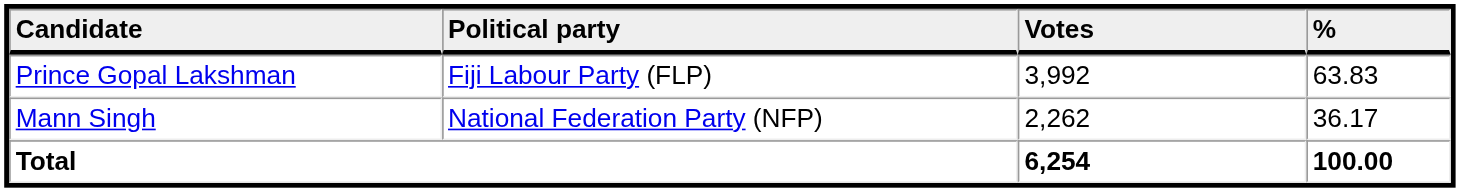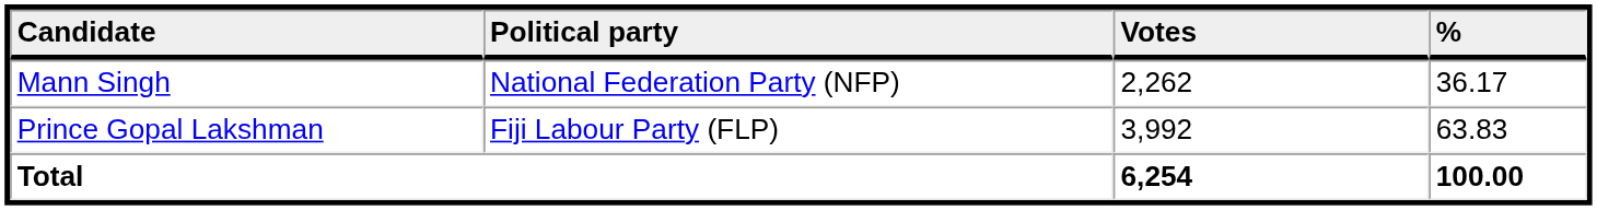 <table table width="70%" border="1" align="center" cellpadding=3 cellspacing=0 style="margin:5px; border:3px solid;">
 <tr>
 <td td width="30%" style="border-bottom:3px solid; background:#efefef;"><strong>Candidate</strong></td>
 <td td width="40%" style="border-bottom:3px solid; background:#efefef;"><strong>Political party</strong></td>
 <td td width="20%" style="border-bottom:3px solid; background:#efefef;"><strong>Votes</strong></td>
 <td td width="10%" style="border-bottom:3px solid; background:#efefef;"><strong>%</strong></td>
 </tr>
 <tr>
+<td><a href='#'>Mann Singh</a></td>
+<td><a href='#'>National Federation Party</a> (NFP)</td>
+<td>2,262</td>
+<td>36.17</td>
+</tr>
+<tr>
 <td><a href='#'>Prince Gopal Lakshman</a></td>
 <td><a href='#'>Fiji Labour Party</a> (FLP)</td>
 <td>3,992</td>
 <td>63.83</td>
-</tr>
-<tr>
-<td><a href='#'>Mann Singh</a></td>
-<td><a href='#'>National Federation Party</a> (NFP)</td>
-<td>2,262</td>
-<td>36.17</td>
 </tr>
 <tr>
 <td colspan=2><strong>Total</strong></td>
 <td><strong>6,254</strong></td>
 <td><strong>100.00</strong></td>
 </tr>
 <tr>
 </tr>
 </table>
